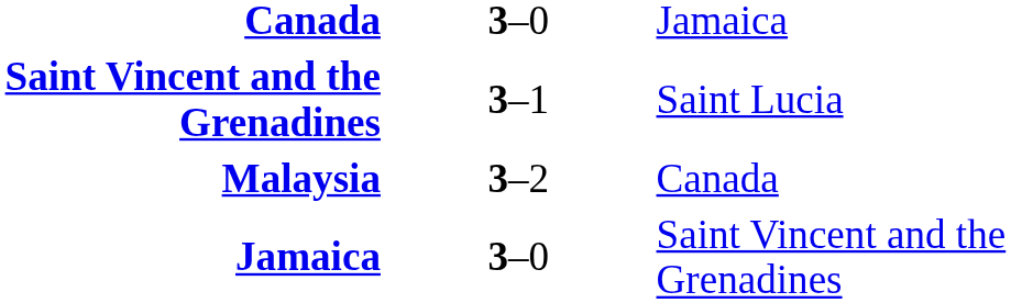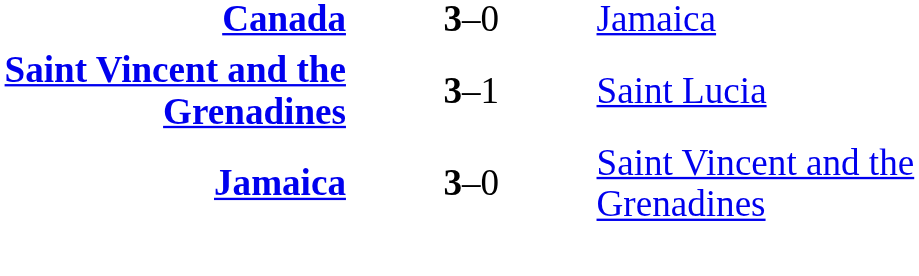 <table>
 <tr>
 <th width=200></th>
 <th width=100></th>
 <th width=200></th>
 </tr>
 <tr>
 <td align=right><strong><a href='#'>Canada</a> </strong></td>
 <td align=center><strong>3</strong>–0</td>
 <td> <a href='#'>Jamaica</a></td>
 </tr>
 <tr>
 <td align=right><strong><a href='#'>Saint Vincent and the Grenadines</a> </strong></td>
 <td align=center><strong>3</strong>–1</td>
 <td> <a href='#'>Saint Lucia</a></td>
 </tr>
 <tr>
-<td align=right><strong><a href='#'>Malaysia</a> </strong></td>
-<td align=center><strong>3</strong>–2</td>
-<td> <a href='#'>Canada</a></td>
-</tr>
-<tr>
 <td align=right><strong><a href='#'>Jamaica</a> </strong></td>
 <td align=center><strong>3</strong>–0</td>
 <td> <a href='#'>Saint Vincent and the Grenadines</a></td>
 </tr>
 </table>
